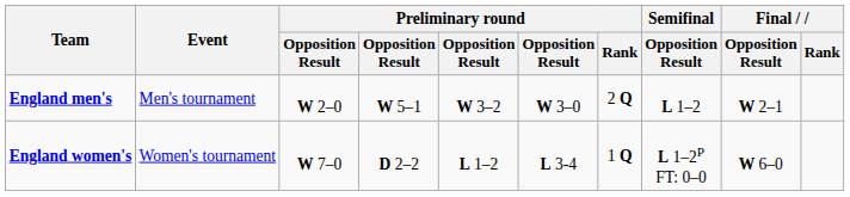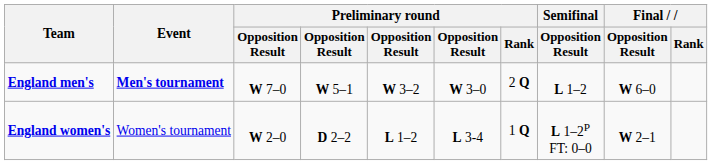 <table class=wikitable style=font-size:90%;text-align:center>
 <tr>
 <th rowspan=2>Team</th>
 <th rowspan=2>Event</th>
 <th colspan=5>Preliminary round</th>
 <th>Semifinal</th>
 <th colspan=2>Final /  / </th>
 </tr>
 <tr style=font-size:95%>
 <th>Opposition<br>Result</th>
 <th>Opposition<br>Result</th>
 <th>Opposition<br>Result</th>
 <th>Opposition<br>Result</th>
 <th>Rank</th>
 <th>Opposition<br>Result</th>
 <th>Opposition<br>Result</th>
 <th>Rank</th>
 </tr>
 <tr>
 <td align=left><strong><a href='#'>England men's</a></strong></td>
-<td align=left><a href='#'>Men's tournament</a></td>
-<td><br><strong>W</strong> 2–0</td>
+<td align=left><strong><a href='#'>Men's tournament</a></strong></td>
+<td><br><strong>W</strong> 7–0</td>
 <td><br><strong>W</strong> 5–1</td>
 <td><br><strong>W</strong> 3–2</td>
 <td><br><strong>W</strong> 3–0</td>
 <td>2 <strong>Q</strong></td>
 <td><br><strong>L</strong> 1–2</td>
-<td><br><strong>W</strong> 2–1</td>
+<td><br><strong>W</strong> 6–0</td>
 <td></td>
 </tr>
 <tr>
 <td align=left><strong><a href='#'>England women's</a></strong></td>
 <td align=left><a href='#'>Women's tournament</a></td>
-<td><br><strong>W</strong> 7–0</td>
+<td><br><strong>W</strong> 2–0</td>
 <td><br><strong>D</strong> 2–2</td>
 <td><br><strong>L</strong> 1–2</td>
 <td><br><strong>L</strong> 3-4</td>
 <td>1 <strong>Q</strong></td>
 <td><br><strong>L</strong> 1–2<sup>P</sup><br>FT: 0–0</td>
-<td><br><strong>W</strong> 6–0</td>
+<td><br><strong>W</strong> 2–1</td>
 <td></td>
 </tr>
 </table>
